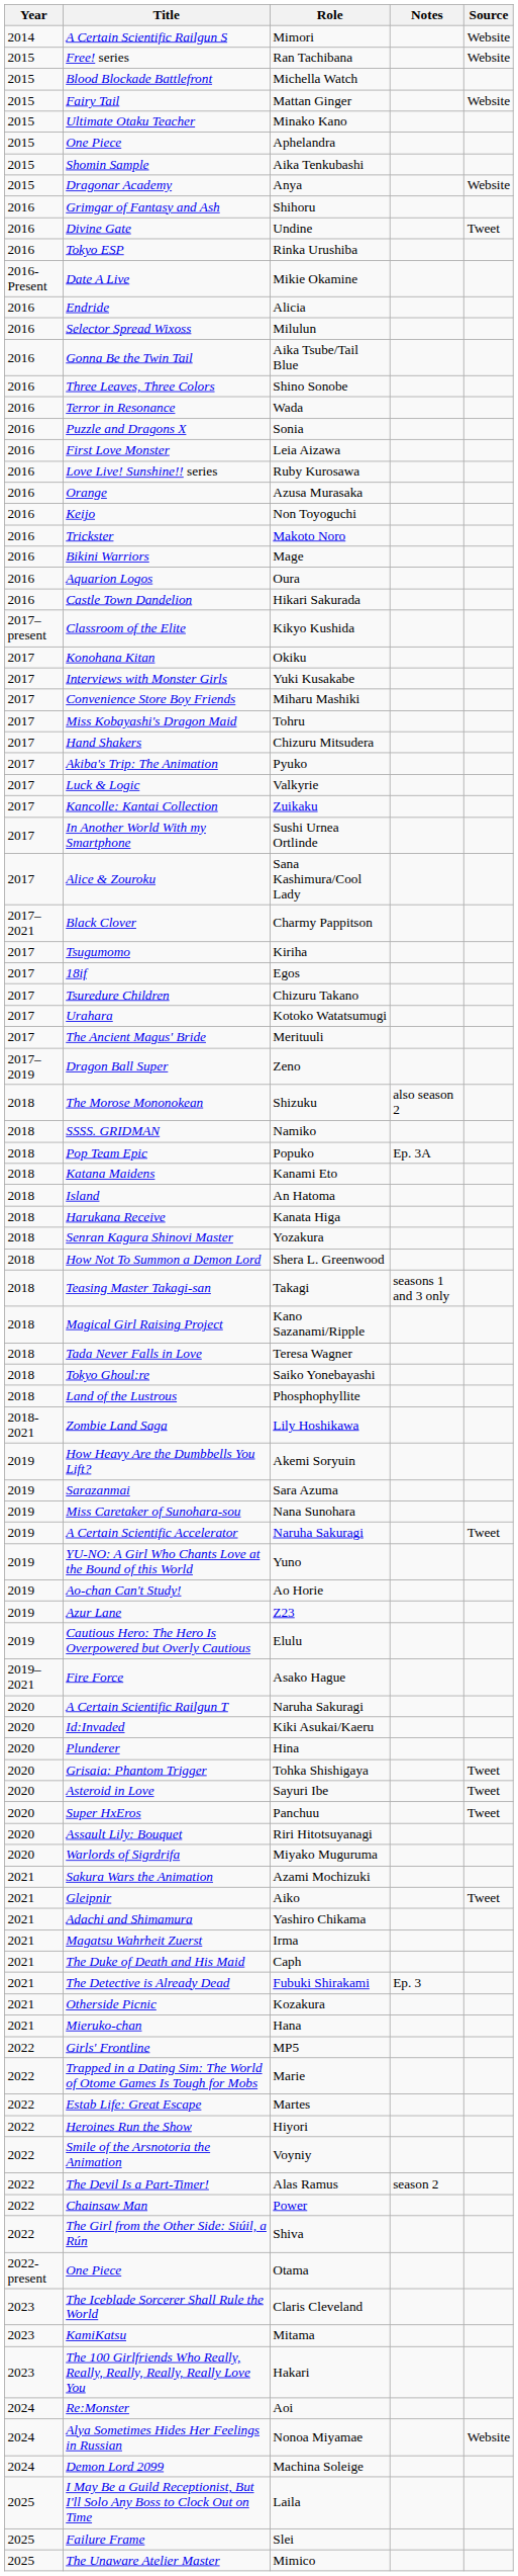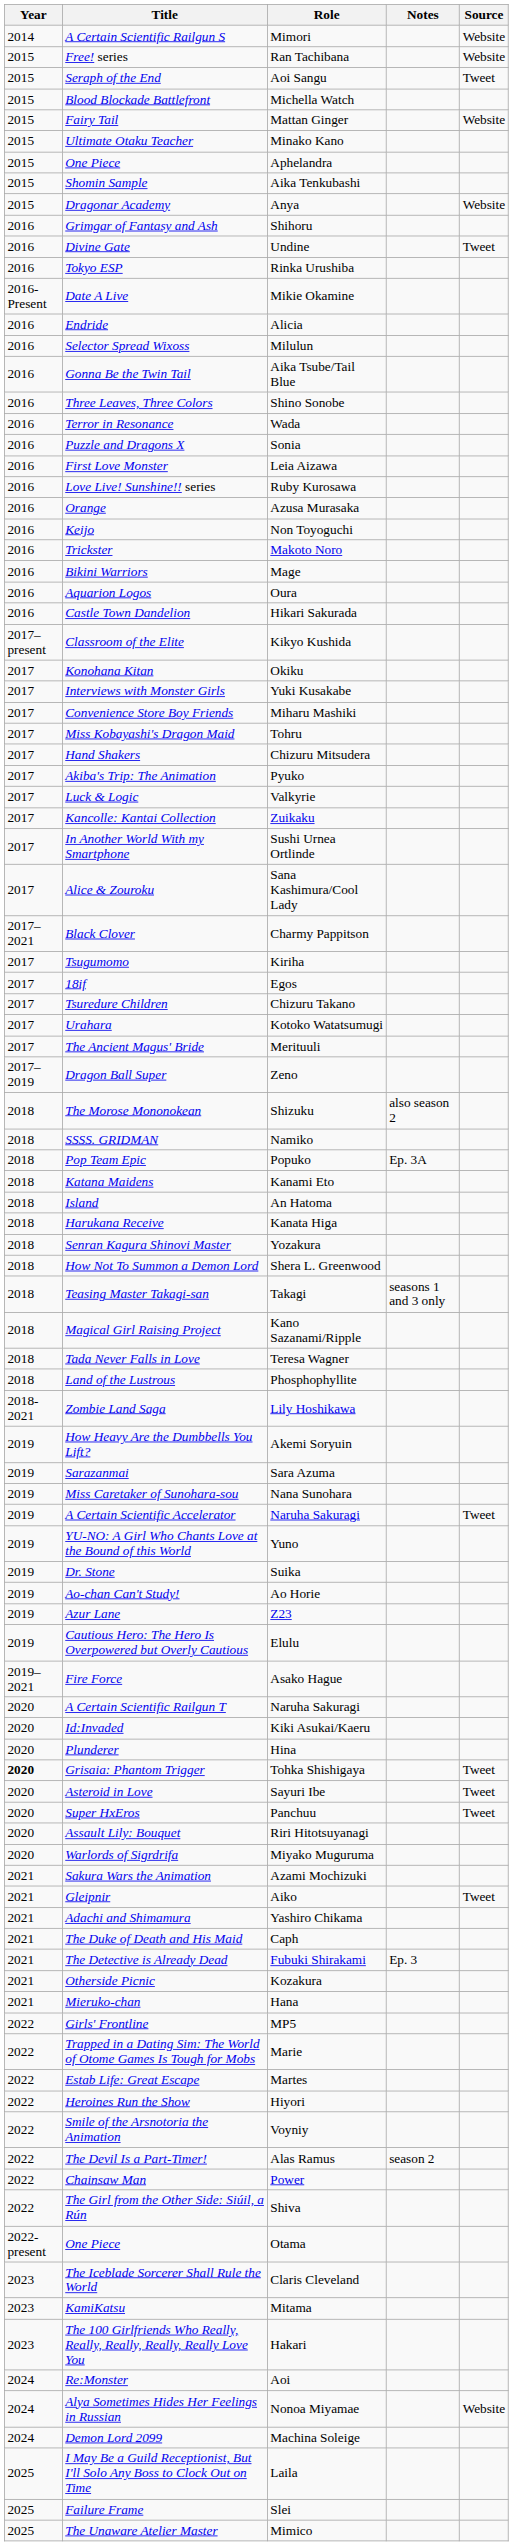 <table class="wikitable sortable plainrowheaders">
 <tr>
 <th>Year</th>
 <th>Title</th>
 <th>Role</th>
 <th class="unsortable">Notes</th>
 <th class="unsortable">Source</th>
 </tr>
 <tr>
 <td>2014</td>
 <td><em><a href='#'>A Certain Scientific Railgun S</a></em></td>
 <td>Mimori</td>
 <td></td>
 <td>Website</td>
 </tr>
 <tr>
 <td>2015</td>
 <td><em><a href='#'>Free!</a></em> series</td>
 <td>Ran Tachibana</td>
 <td></td>
 <td>Website</td>
+</tr>
+<tr>
+<td>2015</td>
+<td><em><a href='#'>Seraph of the End</a></em></td>
+<td>Aoi Sangu</td>
+<td></td>
+<td>Tweet</td>
 </tr>
 <tr>
 <td>2015</td>
 <td><em><a href='#'>Blood Blockade Battlefront</a></em></td>
 <td>Michella Watch</td>
 <td></td>
 <td></td>
 </tr>
 <tr>
 <td>2015</td>
 <td><em><a href='#'>Fairy Tail</a></em></td>
 <td>Mattan Ginger</td>
 <td></td>
 <td>Website</td>
 </tr>
 <tr>
 <td>2015</td>
 <td><em><a href='#'>Ultimate Otaku Teacher</a></em></td>
 <td>Minako Kano</td>
 <td></td>
 <td></td>
 </tr>
 <tr>
 <td>2015</td>
 <td><em><a href='#'>One Piece</a></em></td>
 <td>Aphelandra</td>
 <td></td>
 <td></td>
 </tr>
 <tr>
 <td>2015</td>
 <td><em><a href='#'>Shomin Sample</a></em></td>
 <td>Aika Tenkubashi</td>
 <td></td>
 <td></td>
 </tr>
 <tr>
 <td>2015</td>
 <td><em><a href='#'>Dragonar Academy</a></em></td>
 <td>Anya</td>
 <td></td>
 <td>Website</td>
 </tr>
 <tr>
 <td>2016</td>
 <td><em><a href='#'>Grimgar of Fantasy and Ash</a></em></td>
 <td>Shihoru</td>
 <td></td>
 <td></td>
 </tr>
 <tr>
 <td>2016</td>
 <td><em><a href='#'>Divine Gate</a></em></td>
 <td>Undine</td>
 <td></td>
 <td>Tweet</td>
 </tr>
 <tr>
 <td>2016</td>
 <td><em><a href='#'>Tokyo ESP</a></em></td>
 <td>Rinka Urushiba</td>
 <td></td>
 <td></td>
 </tr>
 <tr>
 <td>2016-Present</td>
 <td><em><a href='#'>Date A Live</a></em></td>
 <td>Mikie Okamine</td>
 <td></td>
 <td></td>
 </tr>
 <tr>
 <td>2016</td>
 <td><em><a href='#'>Endride</a></em></td>
 <td>Alicia</td>
 <td></td>
 <td></td>
 </tr>
 <tr>
 <td>2016</td>
 <td><a href='#'><em>Selector Spread Wixoss</em></a></td>
 <td>Milulun</td>
 <td></td>
 <td></td>
 </tr>
 <tr>
 <td>2016</td>
 <td><em><a href='#'>Gonna Be the Twin Tail</a></em></td>
 <td>Aika Tsube/Tail Blue</td>
 <td></td>
 <td></td>
 </tr>
 <tr>
 <td>2016</td>
 <td><em><a href='#'>Three Leaves, Three Colors</a></em></td>
 <td>Shino Sonobe</td>
 <td></td>
 <td></td>
 </tr>
 <tr>
 <td>2016</td>
 <td><em><a href='#'>Terror in Resonance</a></em></td>
 <td>Wada</td>
 <td></td>
 <td></td>
 </tr>
 <tr>
 <td>2016</td>
 <td><a href='#'><em>Puzzle and Dragons X</em></a></td>
 <td>Sonia</td>
 <td></td>
 <td></td>
 </tr>
 <tr>
 <td>2016</td>
 <td><em><a href='#'>First Love Monster</a></em></td>
 <td>Leia Aizawa</td>
 <td></td>
 <td></td>
 </tr>
 <tr>
 <td>2016</td>
 <td><em><a href='#'>Love Live! Sunshine!!</a></em> series</td>
 <td>Ruby Kurosawa</td>
 <td></td>
 <td></td>
 </tr>
 <tr>
 <td>2016</td>
 <td><a href='#'><em>Orange</em></a></td>
 <td>Azusa Murasaka</td>
 <td></td>
 <td></td>
 </tr>
 <tr>
 <td>2016</td>
 <td><em><a href='#'>Keijo</a></em></td>
 <td>Non Toyoguchi</td>
 <td></td>
 <td></td>
 </tr>
 <tr>
 <td>2016</td>
 <td><em><a href='#'>Trickster</a></em></td>
 <td><a href='#'>Makoto Noro</a></td>
 <td></td>
 <td></td>
 </tr>
 <tr>
 <td>2016</td>
 <td><em><a href='#'>Bikini Warriors</a></em></td>
 <td>Mage</td>
 <td></td>
 <td></td>
 </tr>
 <tr>
 <td>2016</td>
 <td><em><a href='#'>Aquarion Logos</a></em></td>
 <td>Oura</td>
 <td></td>
 <td></td>
 </tr>
 <tr>
 <td>2016</td>
 <td><em><a href='#'>Castle Town Dandelion</a></em></td>
 <td>Hikari Sakurada</td>
 <td></td>
 <td></td>
 </tr>
 <tr>
 <td>2017–present</td>
 <td><em><a href='#'>Classroom of the Elite</a></em></td>
 <td>Kikyo Kushida</td>
 <td></td>
 <td></td>
 </tr>
 <tr>
 <td>2017</td>
 <td><em><a href='#'>Konohana Kitan</a></em></td>
 <td>Okiku</td>
 <td></td>
 <td></td>
 </tr>
 <tr>
 <td>2017</td>
 <td><em><a href='#'>Interviews with Monster Girls</a></em></td>
 <td>Yuki Kusakabe</td>
 <td></td>
 <td></td>
 </tr>
 <tr>
 <td>2017</td>
 <td><em><a href='#'>Convenience Store Boy Friends</a></em></td>
 <td>Miharu Mashiki</td>
 <td></td>
 <td></td>
 </tr>
 <tr>
 <td>2017</td>
 <td><em><a href='#'>Miss Kobayashi's Dragon Maid</a></em></td>
 <td>Tohru</td>
 <td></td>
 <td></td>
 </tr>
 <tr>
 <td>2017</td>
 <td><em><a href='#'>Hand Shakers</a></em></td>
 <td>Chizuru Mitsudera</td>
 <td></td>
 <td></td>
 </tr>
 <tr>
 <td>2017</td>
 <td><em><a href='#'>Akiba's Trip: The Animation</a></em></td>
 <td>Pyuko</td>
 <td></td>
 <td></td>
 </tr>
 <tr>
 <td>2017</td>
 <td><em><a href='#'>Luck & Logic</a></em></td>
 <td>Valkyrie</td>
 <td></td>
 <td></td>
 </tr>
 <tr>
 <td>2017</td>
 <td><a href='#'><em>Kancolle: Kantai Collection</em></a></td>
 <td><a href='#'>Zuikaku</a></td>
 <td></td>
 <td></td>
 </tr>
 <tr>
 <td>2017</td>
 <td><em><a href='#'>In Another World With my Smartphone</a></em></td>
 <td>Sushi Urnea Ortlinde</td>
 <td></td>
 <td></td>
 </tr>
 <tr>
 <td>2017</td>
 <td><em><a href='#'>Alice & Zouroku</a></em></td>
 <td>Sana Kashimura/Cool Lady</td>
 <td></td>
 <td></td>
 </tr>
 <tr>
 <td>2017–2021</td>
 <td><em><a href='#'>Black Clover</a></em></td>
 <td>Charmy Pappitson</td>
 <td></td>
 <td></td>
 </tr>
 <tr>
 <td>2017</td>
 <td><em><a href='#'>Tsugumomo</a></em></td>
 <td>Kiriha</td>
 <td></td>
 <td></td>
 </tr>
 <tr>
 <td>2017</td>
 <td><em><a href='#'>18if</a></em></td>
 <td>Egos</td>
 <td></td>
 <td></td>
 </tr>
 <tr>
 <td>2017</td>
 <td><em><a href='#'>Tsuredure Children</a></em></td>
 <td>Chizuru Takano</td>
 <td></td>
 <td></td>
 </tr>
 <tr>
 <td>2017</td>
 <td><em><a href='#'>Urahara</a></em></td>
 <td>Kotoko Watatsumugi</td>
 <td></td>
 <td></td>
 </tr>
 <tr>
 <td>2017</td>
 <td><em><a href='#'>The Ancient Magus' Bride</a></em></td>
 <td>Merituuli</td>
 <td></td>
 <td></td>
 </tr>
 <tr>
 <td>2017–2019</td>
 <td><em><a href='#'>Dragon Ball Super</a></em></td>
 <td>Zeno</td>
 <td></td>
 <td></td>
 </tr>
 <tr>
 <td>2018</td>
 <td><em><a href='#'>The Morose Mononokean</a></em></td>
 <td>Shizuku</td>
 <td>also season 2</td>
 <td></td>
 </tr>
 <tr>
 <td>2018</td>
 <td><em><a href='#'>SSSS. GRIDMAN</a></em></td>
 <td>Namiko</td>
 <td></td>
 <td></td>
 </tr>
 <tr>
 <td>2018</td>
 <td><em><a href='#'>Pop Team Epic</a></em></td>
 <td>Popuko</td>
 <td>Ep. 3A</td>
 <td></td>
 </tr>
 <tr>
 <td>2018</td>
 <td><em><a href='#'>Katana Maidens</a></em></td>
 <td>Kanami Eto</td>
 <td></td>
 <td></td>
 </tr>
 <tr>
 <td>2018</td>
 <td><em><a href='#'>Island</a></em></td>
 <td>An Hatoma</td>
 <td></td>
 <td></td>
 </tr>
 <tr>
 <td>2018</td>
 <td><em><a href='#'>Harukana Receive</a></em></td>
 <td>Kanata Higa</td>
 <td></td>
 <td></td>
 </tr>
 <tr>
 <td>2018</td>
 <td><em><a href='#'>Senran Kagura Shinovi Master</a></em></td>
 <td>Yozakura</td>
 <td></td>
 <td></td>
 </tr>
 <tr>
 <td>2018</td>
 <td><em><a href='#'>How Not To Summon a Demon Lord</a></em></td>
 <td>Shera L. Greenwood</td>
 <td></td>
 <td></td>
 </tr>
 <tr>
 <td>2018</td>
 <td><em><a href='#'>Teasing Master Takagi-san</a></em></td>
 <td>Takagi</td>
 <td>seasons 1 and 3 only</td>
 <td></td>
 </tr>
 <tr>
 <td>2018</td>
 <td><em><a href='#'>Magical Girl Raising Project</a></em></td>
 <td>Kano Sazanami/Ripple</td>
 <td></td>
 <td></td>
 </tr>
 <tr>
 <td>2018</td>
 <td><em><a href='#'>Tada Never Falls in Love</a></em></td>
 <td>Teresa Wagner</td>
 <td></td>
 <td></td>
 </tr>
 <tr>
 <td>2018</td>
-<td><em><a href='#'>Tokyo Ghoul:re</a></em></td>
-<td>Saiko Yonebayashi</td>
-<td></td>
-<td></td>
-</tr>
-<tr>
-<td>2018</td>
 <td><em><a href='#'>Land of the Lustrous</a></em></td>
 <td>Phosphophyllite</td>
 <td></td>
 <td></td>
 </tr>
 <tr>
 <td>2018-2021</td>
 <td><em><a href='#'>Zombie Land Saga</a></em></td>
 <td><a href='#'>Lily Hoshikawa</a></td>
 <td></td>
 <td></td>
 </tr>
 <tr>
 <td>2019</td>
 <td><em><a href='#'>How Heavy Are the Dumbbells You Lift?</a></em></td>
 <td>Akemi Soryuin</td>
 <td></td>
 <td></td>
 </tr>
 <tr>
 <td>2019</td>
 <td><em><a href='#'>Sarazanmai</a></em></td>
 <td>Sara Azuma</td>
 <td></td>
 <td></td>
 </tr>
 <tr>
 <td>2019</td>
 <td><em><a href='#'>Miss Caretaker of Sunohara-sou</a></em></td>
 <td>Nana Sunohara</td>
 <td></td>
 <td></td>
 </tr>
 <tr>
 <td>2019</td>
 <td><em><a href='#'>A Certain Scientific Accelerator</a></em></td>
 <td><a href='#'>Naruha Sakuragi</a></td>
 <td></td>
 <td>Tweet</td>
 </tr>
 <tr>
 <td>2019</td>
 <td><em><a href='#'>YU-NO: A Girl Who Chants Love at the Bound of this World</a></em></td>
 <td>Yuno</td>
+<td></td>
+<td></td>
+</tr>
+<tr>
+<td>2019</td>
+<td><em><a href='#'>Dr. Stone</a></em></td>
+<td>Suika</td>
 <td></td>
 <td></td>
 </tr>
 <tr>
 <td>2019</td>
 <td><em><a href='#'>Ao-chan Can't Study!</a></em></td>
 <td>Ao Horie</td>
 <td></td>
 <td></td>
 </tr>
 <tr>
 <td>2019</td>
 <td><em><a href='#'>Azur Lane</a></em></td>
 <td><a href='#'>Z23</a></td>
 <td></td>
 <td></td>
 </tr>
 <tr>
 <td>2019</td>
 <td><em><a href='#'>Cautious Hero: The Hero Is Overpowered but Overly Cautious</a></em></td>
 <td>Elulu</td>
 <td></td>
 <td></td>
 </tr>
 <tr>
 <td>2019–2021</td>
 <td><em><a href='#'>Fire Force</a></em></td>
 <td>Asako Hague</td>
 <td></td>
 <td></td>
 </tr>
 <tr>
 <td>2020</td>
 <td><em><a href='#'>A Certain Scientific Railgun T</a></em></td>
 <td>Naruha Sakuragi</td>
 <td></td>
 <td></td>
 </tr>
 <tr>
 <td>2020</td>
 <td><em><a href='#'>Id:Invaded</a></em></td>
 <td>Kiki Asukai/Kaeru</td>
 <td></td>
 <td></td>
 </tr>
 <tr>
 <td>2020</td>
 <td><em><a href='#'>Plunderer</a></em></td>
 <td>Hina</td>
 <td></td>
 <td></td>
 </tr>
 <tr>
-<td>2020</td>
+<td><strong>2020</strong></td>
 <td><em><a href='#'>Grisaia: Phantom Trigger</a></em></td>
 <td>Tohka Shishigaya</td>
 <td></td>
 <td>Tweet</td>
 </tr>
 <tr>
 <td>2020</td>
 <td><em><a href='#'>Asteroid in Love</a></em></td>
 <td>Sayuri Ibe</td>
 <td></td>
 <td>Tweet</td>
 </tr>
 <tr>
 <td>2020</td>
 <td><em><a href='#'>Super HxEros</a></em></td>
 <td>Panchuu</td>
 <td></td>
 <td>Tweet</td>
 </tr>
 <tr>
 <td>2020</td>
 <td><em><a href='#'>Assault Lily: Bouquet</a></em></td>
 <td>Riri Hitotsuyanagi</td>
 <td></td>
 <td></td>
 </tr>
 <tr>
 <td>2020</td>
 <td><em><a href='#'>Warlords of Sigrdrifa</a></em></td>
 <td>Miyako Muguruma</td>
 <td></td>
 <td></td>
 </tr>
 <tr>
 <td>2021</td>
 <td><em><a href='#'>Sakura Wars the Animation</a></em></td>
 <td>Azami Mochizuki</td>
 <td></td>
 <td></td>
 </tr>
 <tr>
 <td>2021</td>
 <td><em><a href='#'>Gleipnir</a></em></td>
 <td>Aiko</td>
 <td></td>
 <td>Tweet</td>
 </tr>
 <tr>
 <td>2021</td>
 <td><em><a href='#'>Adachi and Shimamura</a></em></td>
 <td>Yashiro Chikama</td>
-<td></td>
-<td></td>
-</tr>
-<tr>
-<td>2021</td>
-<td><em><a href='#'>Magatsu Wahrheit Zuerst</a></em></td>
-<td>Irma</td>
 <td></td>
 <td></td>
 </tr>
 <tr>
 <td>2021</td>
 <td><em><a href='#'>The Duke of Death and His Maid</a></em></td>
 <td>Caph</td>
 <td></td>
 <td></td>
 </tr>
 <tr>
 <td>2021</td>
 <td><em><a href='#'>The Detective is Already Dead</a></em></td>
 <td><a href='#'>Fubuki Shirakami</a></td>
 <td>Ep. 3</td>
 <td></td>
 </tr>
 <tr>
 <td>2021</td>
 <td><em><a href='#'>Otherside Picnic</a></em></td>
 <td>Kozakura</td>
 <td></td>
 <td></td>
 </tr>
 <tr>
 <td>2021</td>
 <td><em><a href='#'>Mieruko-chan</a></em></td>
 <td>Hana</td>
 <td></td>
 <td></td>
 </tr>
 <tr>
 <td>2022</td>
 <td><em><a href='#'>Girls' Frontline</a></em></td>
 <td>MP5</td>
 <td></td>
 <td></td>
 </tr>
 <tr>
 <td>2022</td>
 <td><em><a href='#'>Trapped in a Dating Sim: The World of Otome Games Is Tough for Mobs</a></em></td>
 <td>Marie</td>
 <td></td>
 <td></td>
 </tr>
 <tr>
 <td>2022</td>
 <td><em><a href='#'>Estab Life: Great Escape</a></em></td>
 <td>Martes</td>
 <td></td>
 <td></td>
 </tr>
 <tr>
 <td>2022</td>
 <td><em><a href='#'>Heroines Run the Show</a></em></td>
 <td>Hiyori</td>
 <td></td>
 <td></td>
 </tr>
 <tr>
 <td>2022</td>
 <td><em><a href='#'>Smile of the Arsnotoria the Animation</a></em></td>
 <td>Voyniy</td>
 <td></td>
 <td></td>
 </tr>
 <tr>
 <td>2022</td>
 <td><em><a href='#'>The Devil Is a Part-Timer!</a></em></td>
 <td>Alas Ramus</td>
 <td>season 2</td>
 <td></td>
 </tr>
 <tr>
 <td>2022</td>
 <td><em><a href='#'>Chainsaw Man</a></em></td>
 <td><a href='#'>Power</a></td>
 <td></td>
 <td></td>
 </tr>
 <tr>
 <td>2022</td>
 <td><em><a href='#'>The Girl from the Other Side: Siúil, a Rún</a></em></td>
 <td>Shiva</td>
 <td></td>
 <td></td>
 </tr>
 <tr>
 <td>2022-present</td>
 <td><em><a href='#'>One Piece</a></em></td>
 <td>Otama</td>
 <td></td>
 <td></td>
 </tr>
 <tr>
 <td>2023</td>
 <td><em><a href='#'>The Iceblade Sorcerer Shall Rule the World</a></em></td>
 <td>Claris Cleveland</td>
 <td></td>
 <td></td>
 </tr>
 <tr>
 <td>2023</td>
 <td><em><a href='#'>KamiKatsu</a></em></td>
 <td>Mitama</td>
 <td></td>
 <td></td>
 </tr>
 <tr>
 <td>2023</td>
 <td><em><a href='#'>The 100 Girlfriends Who Really, Really, Really, Really, Really Love You</a></em></td>
 <td>Hakari</td>
 <td></td>
 <td></td>
 </tr>
 <tr>
 <td>2024</td>
 <td><em><a href='#'>Re:Monster</a></em></td>
 <td>Aoi</td>
 <td></td>
 <td></td>
 </tr>
 <tr>
 <td>2024</td>
 <td><em><a href='#'>Alya Sometimes Hides Her Feelings in Russian</a></em></td>
 <td>Nonoa Miyamae</td>
 <td></td>
 <td>Website</td>
 </tr>
 <tr>
 <td>2024</td>
 <td><em><a href='#'>Demon Lord 2099</a></em></td>
 <td>Machina Soleige</td>
 <td></td>
 <td></td>
 </tr>
 <tr>
 <td>2025</td>
 <td><em><a href='#'>I May Be a Guild Receptionist, But I'll Solo Any Boss to Clock Out on Time</a></em></td>
 <td>Laila</td>
 <td></td>
 <td></td>
 </tr>
 <tr>
 <td>2025</td>
 <td><em><a href='#'>Failure Frame</a></em></td>
 <td>Slei</td>
 <td></td>
 <td></td>
 </tr>
 <tr>
 <td>2025</td>
 <td><em><a href='#'>The Unaware Atelier Master</a></em></td>
 <td>Mimico</td>
 <td></td>
 <td></td>
 </tr>
 </table>
